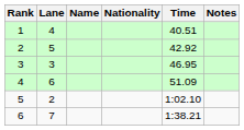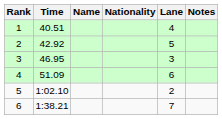 <table class="wikitable sortable" style="text-align:center">
 <tr>
 <th>Rank</th>
-<th>Lane</th>
+<th>Time</th>
 <th>Name</th>
 <th>Nationality</th>
-<th>Time</th>
+<th>Lane</th>
 <th>Notes</th>
 </tr>
 <tr bgcolor=ccffcc>
 <td>1</td>
-<td>4</td>
+<td>40.51</td>
 <td align=left></td>
 <td align=left></td>
-<td>40.51</td>
+<td>4</td>
 <td><strong></strong> <strong></strong></td>
 </tr>
 <tr bgcolor=ccffcc>
 <td>2</td>
-<td>5</td>
+<td>42.92</td>
 <td align=left></td>
 <td align=left></td>
-<td>42.92</td>
+<td>5</td>
 <td><strong></strong></td>
 </tr>
 <tr bgcolor=ccffcc>
 <td>3</td>
-<td>3</td>
+<td>46.95</td>
 <td align=left></td>
 <td align=left></td>
-<td>46.95</td>
+<td>3</td>
 <td><strong></strong></td>
 </tr>
 <tr bgcolor=ccffcc>
 <td>4</td>
-<td>6</td>
+<td>51.09</td>
 <td align=left></td>
 <td align=left></td>
-<td>51.09</td>
+<td>6</td>
 <td><strong></strong></td>
 </tr>
 <tr>
 <td>5</td>
-<td>2</td>
+<td>1:02.10</td>
 <td align=left></td>
 <td align=left></td>
-<td>1:02.10</td>
+<td>2</td>
 <td></td>
 </tr>
 <tr>
 <td>6</td>
-<td>7</td>
+<td>1:38.21</td>
 <td align=left></td>
 <td align=left></td>
-<td>1:38.21</td>
+<td>7</td>
 <td></td>
 </tr>
 </table>
